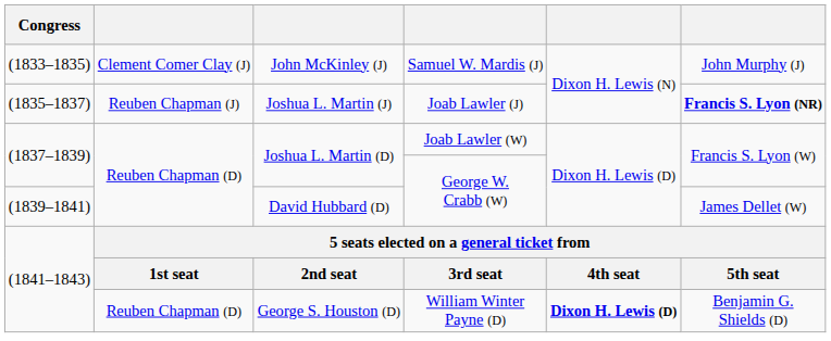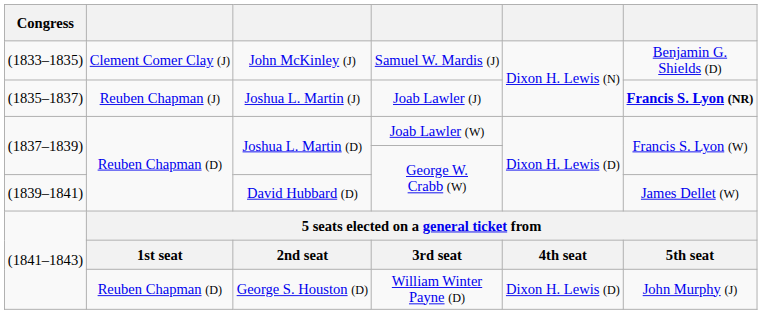 <table class=wikitable style="text-align:center">
 <tr style="height:2.5em">
 <th>Congress</th>
 <th></th>
 <th></th>
 <th></th>
 <th></th>
 <th></th>
 </tr>
 <tr style="height:2.5em">
 <td><strong></strong> (1833–1835)</td>
 <td><a href='#'>Clement Comer Clay</a> <small>(J)</small></td>
 <td><a href='#'>John McKinley</a> <small>(J)</small></td>
 <td><a href='#'>Samuel W. Mardis</a> <small>(J)</small></td>
 <td rowspan=2 ><a href='#'>Dixon H. Lewis</a> <small>(N)</small></td>
-<td><a href='#'>John Murphy</a> <small>(J)</small></td>
+<td><a href='#'>Benjamin G.<br>Shields</a> <small>(D)</small></td>
 </tr>
 <tr style="height:2.5em">
 <td><strong></strong> (1835–1837)</td>
 <td><a href='#'>Reuben Chapman</a> <small>(J)</small></td>
 <td><a href='#'>Joshua L. Martin</a> <small>(J)</small></td>
 <td><a href='#'>Joab Lawler</a> <small>(J)</small></td>
 <td><strong><a href='#'>Francis S. Lyon</a> <small>(NR)</small></strong></td>
 </tr>
 <tr style="height:2em">
 <td rowspan=2><strong></strong> (1837–1839)</td>
 <td rowspan=3 ><a href='#'>Reuben Chapman</a> <small>(D)</small></td>
 <td rowspan=2 ><a href='#'>Joshua L. Martin</a> <small>(D)</small></td>
 <td><a href='#'>Joab Lawler</a> <small>(W)</small></td>
 <td rowspan=3 ><a href='#'>Dixon H. Lewis</a> <small>(D)</small></td>
 <td rowspan=2 ><a href='#'>Francis S. Lyon</a> <small>(W)</small></td>
 </tr>
 <tr style="height:2em">
 <td rowspan=2 ><a href='#'>George W.<br>Crabb</a> <small>(W)</small></td>
 </tr>
 <tr style="height:2.5em">
 <td><strong></strong> (1839–1841)</td>
 <td><a href='#'>David Hubbard</a> <small>(D)</small></td>
 <td><a href='#'>James Dellet</a> <small>(W)</small></td>
 </tr>
 <tr style="height:2em">
 <td rowspan=3><strong></strong> (1841–1843)</td>
 <th colspan=5>5 seats elected on a <a href='#'>general ticket</a> from </th>
 </tr>
 <tr style="height:2em">
 <th>1st seat</th>
 <th>2nd seat</th>
 <th>3rd seat</th>
 <th>4th seat</th>
 <th>5th seat</th>
 </tr>
 <tr style="height:2.5em">
 <td><a href='#'>Reuben Chapman</a> <small>(D)</small></td>
 <td><a href='#'>George S. Houston</a> <small>(D)</small></td>
 <td><a href='#'>William Winter<br>Payne</a> <small>(D)</small></td>
-<td><strong><a href='#'>Dixon H. Lewis</a> <small>(D)</small></strong></td>
-<td><a href='#'>Benjamin G.<br>Shields</a> <small>(D)</small></td>
+<td><a href='#'>Dixon H. Lewis</a> <small>(D)</small></td>
+<td><a href='#'>John Murphy</a> <small>(J)</small></td>
 </tr>
 </table>
